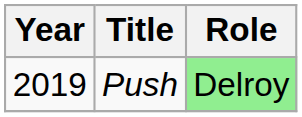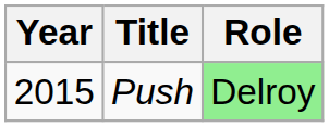 <table class="wikitable sortable">
 <tr>
 <th>Year</th>
 <th>Title</th>
 <th>Role</th>
 </tr>
 <tr>
-<td>2019</td>
+<td>2015</td>
 <td><em>Push</em></td>
 <td style="background: lightgreen;">Delroy</td>
 </tr>
 <tr>
 </tr>
 </table>
